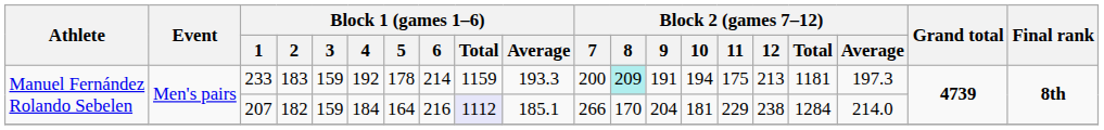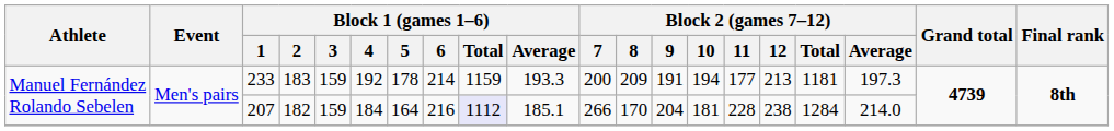 <table class="wikitable" border="1" style="font-size:90%">
 <tr>
 <th rowspan=2>Athlete</th>
 <th rowspan=2>Event</th>
 <th colspan=8>Block 1 (games 1–6)</th>
 <th colspan=8>Block 2 (games 7–12)</th>
 <th rowspan=2>Grand total</th>
 <th rowspan=2>Final rank</th>
 </tr>
 <tr>
 <th>1</th>
 <th>2</th>
 <th>3</th>
 <th>4</th>
 <th>5</th>
 <th>6</th>
 <th>Total</th>
 <th>Average</th>
 <th>7</th>
 <th>8</th>
 <th>9</th>
 <th>10</th>
 <th>11</th>
 <th>12</th>
 <th>Total</th>
 <th>Average</th>
 </tr>
 <tr>
 <td rowspan=2><a href='#'>Manuel Fernández</a> <br> <a href='#'>Rolando Sebelen</a></td>
 <td rowspan=2><a href='#'>Men's pairs</a></td>
 <td align=center>233</td>
 <td align=center>183</td>
 <td align=center>159</td>
 <td align=center>192</td>
 <td align=center>178</td>
 <td align=center>214</td>
 <td align=center>1159</td>
 <td align=center>193.3</td>
 <td align=center>200</td>
-<td align=center style="background: paleturquoise;">209</td>
+<td align=center>209</td>
 <td align=center>191</td>
 <td align=center>194</td>
-<td align=center>175</td>
+<td align=center>177</td>
 <td align=center>213</td>
 <td align=center>1181</td>
 <td align=center>197.3</td>
 <td align=center rowspan=2><strong>4739</strong></td>
 <td align=center rowspan=2><strong>8th</strong></td>
 </tr>
 <tr>
 <td align=center>207</td>
 <td align=center>182</td>
 <td align=center>159</td>
 <td align=center>184</td>
 <td align=center>164</td>
 <td align=center>216</td>
 <td align=center style="background: lavender;">1112</td>
 <td align=center>185.1</td>
 <td align=center>266</td>
 <td align=center>170</td>
 <td align=center>204</td>
 <td align=center>181</td>
-<td align=center>229</td>
+<td align=center>228</td>
 <td align=center>238</td>
 <td align=center>1284</td>
 <td align=center>214.0</td>
 </tr>
 <tr>
 </tr>
 </table>
